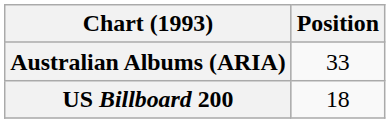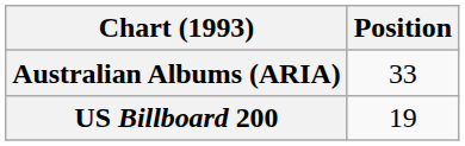 <table class="wikitable sortable plainrowheaders" style="text-align:center">
 <tr>
 <th scope="col">Chart (1993)</th>
 <th scope="col">Position</th>
 </tr>
 <tr>
 <th scope="row">Australian Albums (ARIA)</th>
 <td>33</td>
 </tr>
 <tr>
 <th scope="row">US <em>Billboard</em> 200</th>
-<td>18</td>
+<td>19</td>
 </tr>
 </table>
